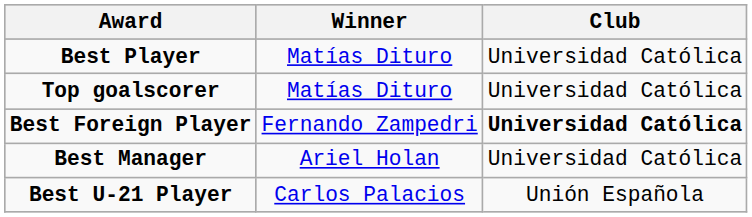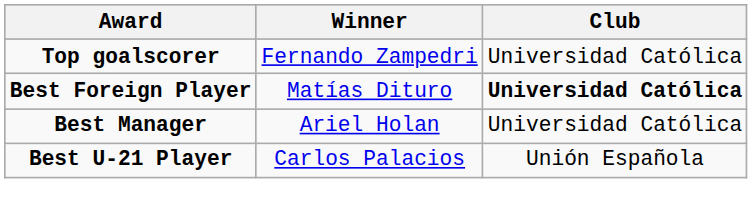 <table class="wikitable" style="text-align:center">
 <tr>
 <th><strong>Award</strong></th>
 <th>Winner</th>
 <th>Club</th>
 </tr>
 <tr>
-<td><strong>Best Player</strong></td>
-<td> <a href='#'>Matías Dituro</a></td>
-<td>Universidad Católica</td>
-</tr>
-<tr>
 <td><strong>Top goalscorer</strong></td>
-<td> <a href='#'>Matías Dituro</a></td>
+<td> <a href='#'>Fernando Zampedri</a></td>
 <td>Universidad Católica</td>
 </tr>
 <tr>
 <td><strong>Best Foreign Player</strong></td>
-<td> <a href='#'>Fernando Zampedri</a></td>
+<td> <a href='#'>Matías Dituro</a></td>
 <td><strong>Universidad Católica</strong></td>
 </tr>
 <tr>
 <td><strong>Best Manager</strong></td>
 <td> <a href='#'>Ariel Holan</a></td>
 <td>Universidad Católica</td>
 </tr>
 <tr>
 <td><strong>Best U-21 Player</strong></td>
 <td> <a href='#'>Carlos Palacios</a></td>
 <td>Unión Española</td>
 </tr>
 </table>
